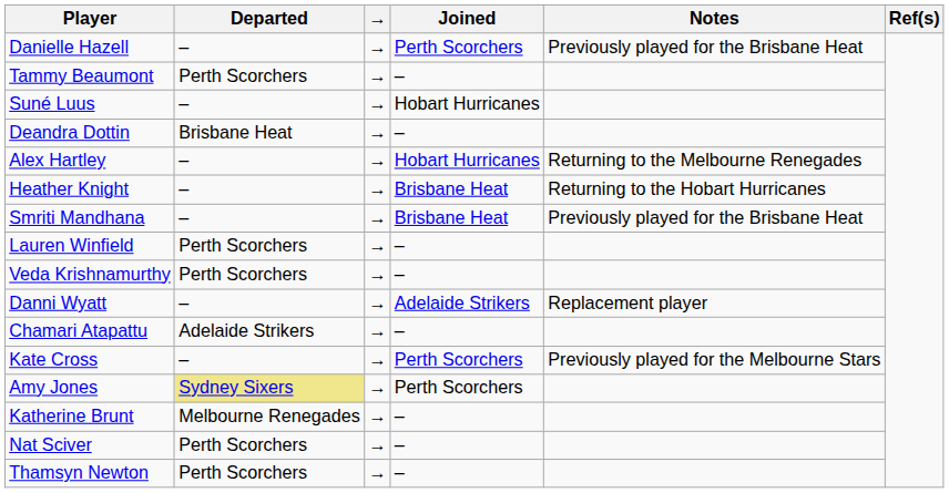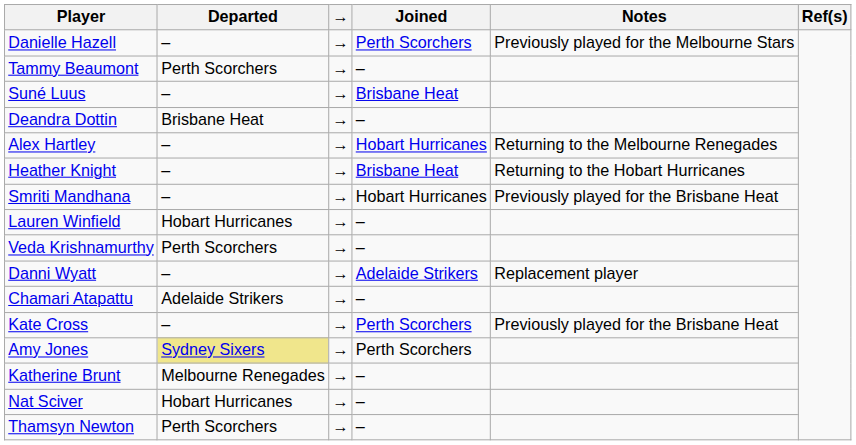 <table class="wikitable">
 <tr>
 <th>Player</th>
 <th>Departed</th>
 <th>→</th>
 <th>Joined</th>
 <th>Notes</th>
 <th>Ref(s)</th>
 </tr>
 <tr>
 <td><a href='#'>Danielle Hazell</a></td>
 <td>–</td>
 <td>→</td>
 <td><a href='#'>Perth Scorchers</a></td>
-<td>Previously played for the Brisbane Heat</td>
+<td>Previously played for the Melbourne Stars</td>
 <td rowspan="16"></td>
 </tr>
 <tr>
 <td><a href='#'>Tammy Beaumont</a></td>
 <td>Perth Scorchers</td>
 <td>→</td>
 <td>–</td>
 <td></td>
 </tr>
 <tr>
 <td><a href='#'>Suné Luus</a></td>
 <td>–</td>
 <td>→</td>
-<td>Hobart Hurricanes</td>
+<td><a href='#'>Brisbane Heat</a></td>
 <td></td>
 </tr>
 <tr>
 <td><a href='#'>Deandra Dottin</a></td>
 <td>Brisbane Heat</td>
 <td>→</td>
 <td>–</td>
 <td></td>
 </tr>
 <tr>
 <td><a href='#'>Alex Hartley</a></td>
 <td>–</td>
 <td>→</td>
 <td><a href='#'>Hobart Hurricanes</a></td>
 <td>Returning to the Melbourne Renegades</td>
 </tr>
 <tr>
 <td><a href='#'>Heather Knight</a></td>
 <td>–</td>
 <td>→</td>
 <td><a href='#'>Brisbane Heat</a></td>
 <td>Returning to the Hobart Hurricanes</td>
 </tr>
 <tr>
 <td><a href='#'>Smriti Mandhana</a></td>
 <td>–</td>
 <td>→</td>
-<td><a href='#'>Brisbane Heat</a></td>
+<td>Hobart Hurricanes</td>
 <td>Previously played for the Brisbane Heat</td>
 </tr>
 <tr>
 <td><a href='#'>Lauren Winfield</a></td>
-<td>Perth Scorchers</td>
+<td>Hobart Hurricanes</td>
 <td>→</td>
 <td>–</td>
 <td></td>
 </tr>
 <tr>
 <td><a href='#'>Veda Krishnamurthy</a></td>
 <td>Perth Scorchers</td>
 <td>→</td>
 <td>–</td>
 <td></td>
 </tr>
 <tr>
 <td><a href='#'>Danni Wyatt</a></td>
 <td>–</td>
 <td>→</td>
 <td><a href='#'>Adelaide Strikers</a></td>
 <td>Replacement player</td>
 </tr>
 <tr>
 <td><a href='#'>Chamari Atapattu</a></td>
 <td>Adelaide Strikers</td>
 <td>→</td>
 <td>–</td>
 <td></td>
 </tr>
 <tr>
 <td><a href='#'>Kate Cross</a></td>
 <td>–</td>
 <td>→</td>
 <td><a href='#'>Perth Scorchers</a></td>
-<td>Previously played for the Melbourne Stars</td>
+<td>Previously played for the Brisbane Heat</td>
 </tr>
 <tr>
 <td><a href='#'>Amy Jones</a></td>
 <td style="background: khaki;"><a href='#'>Sydney Sixers</a></td>
 <td>→</td>
 <td>Perth Scorchers</td>
 <td></td>
 </tr>
 <tr>
 <td><a href='#'>Katherine Brunt</a></td>
 <td>Melbourne Renegades</td>
 <td>→</td>
 <td>–</td>
 <td></td>
 </tr>
 <tr>
 <td><a href='#'>Nat Sciver</a></td>
-<td>Perth Scorchers</td>
+<td>Hobart Hurricanes</td>
 <td>→</td>
 <td>–</td>
 <td></td>
 </tr>
 <tr>
 <td><a href='#'>Thamsyn Newton</a></td>
 <td>Perth Scorchers</td>
 <td>→</td>
 <td>–</td>
 <td></td>
 </tr>
 </table>
